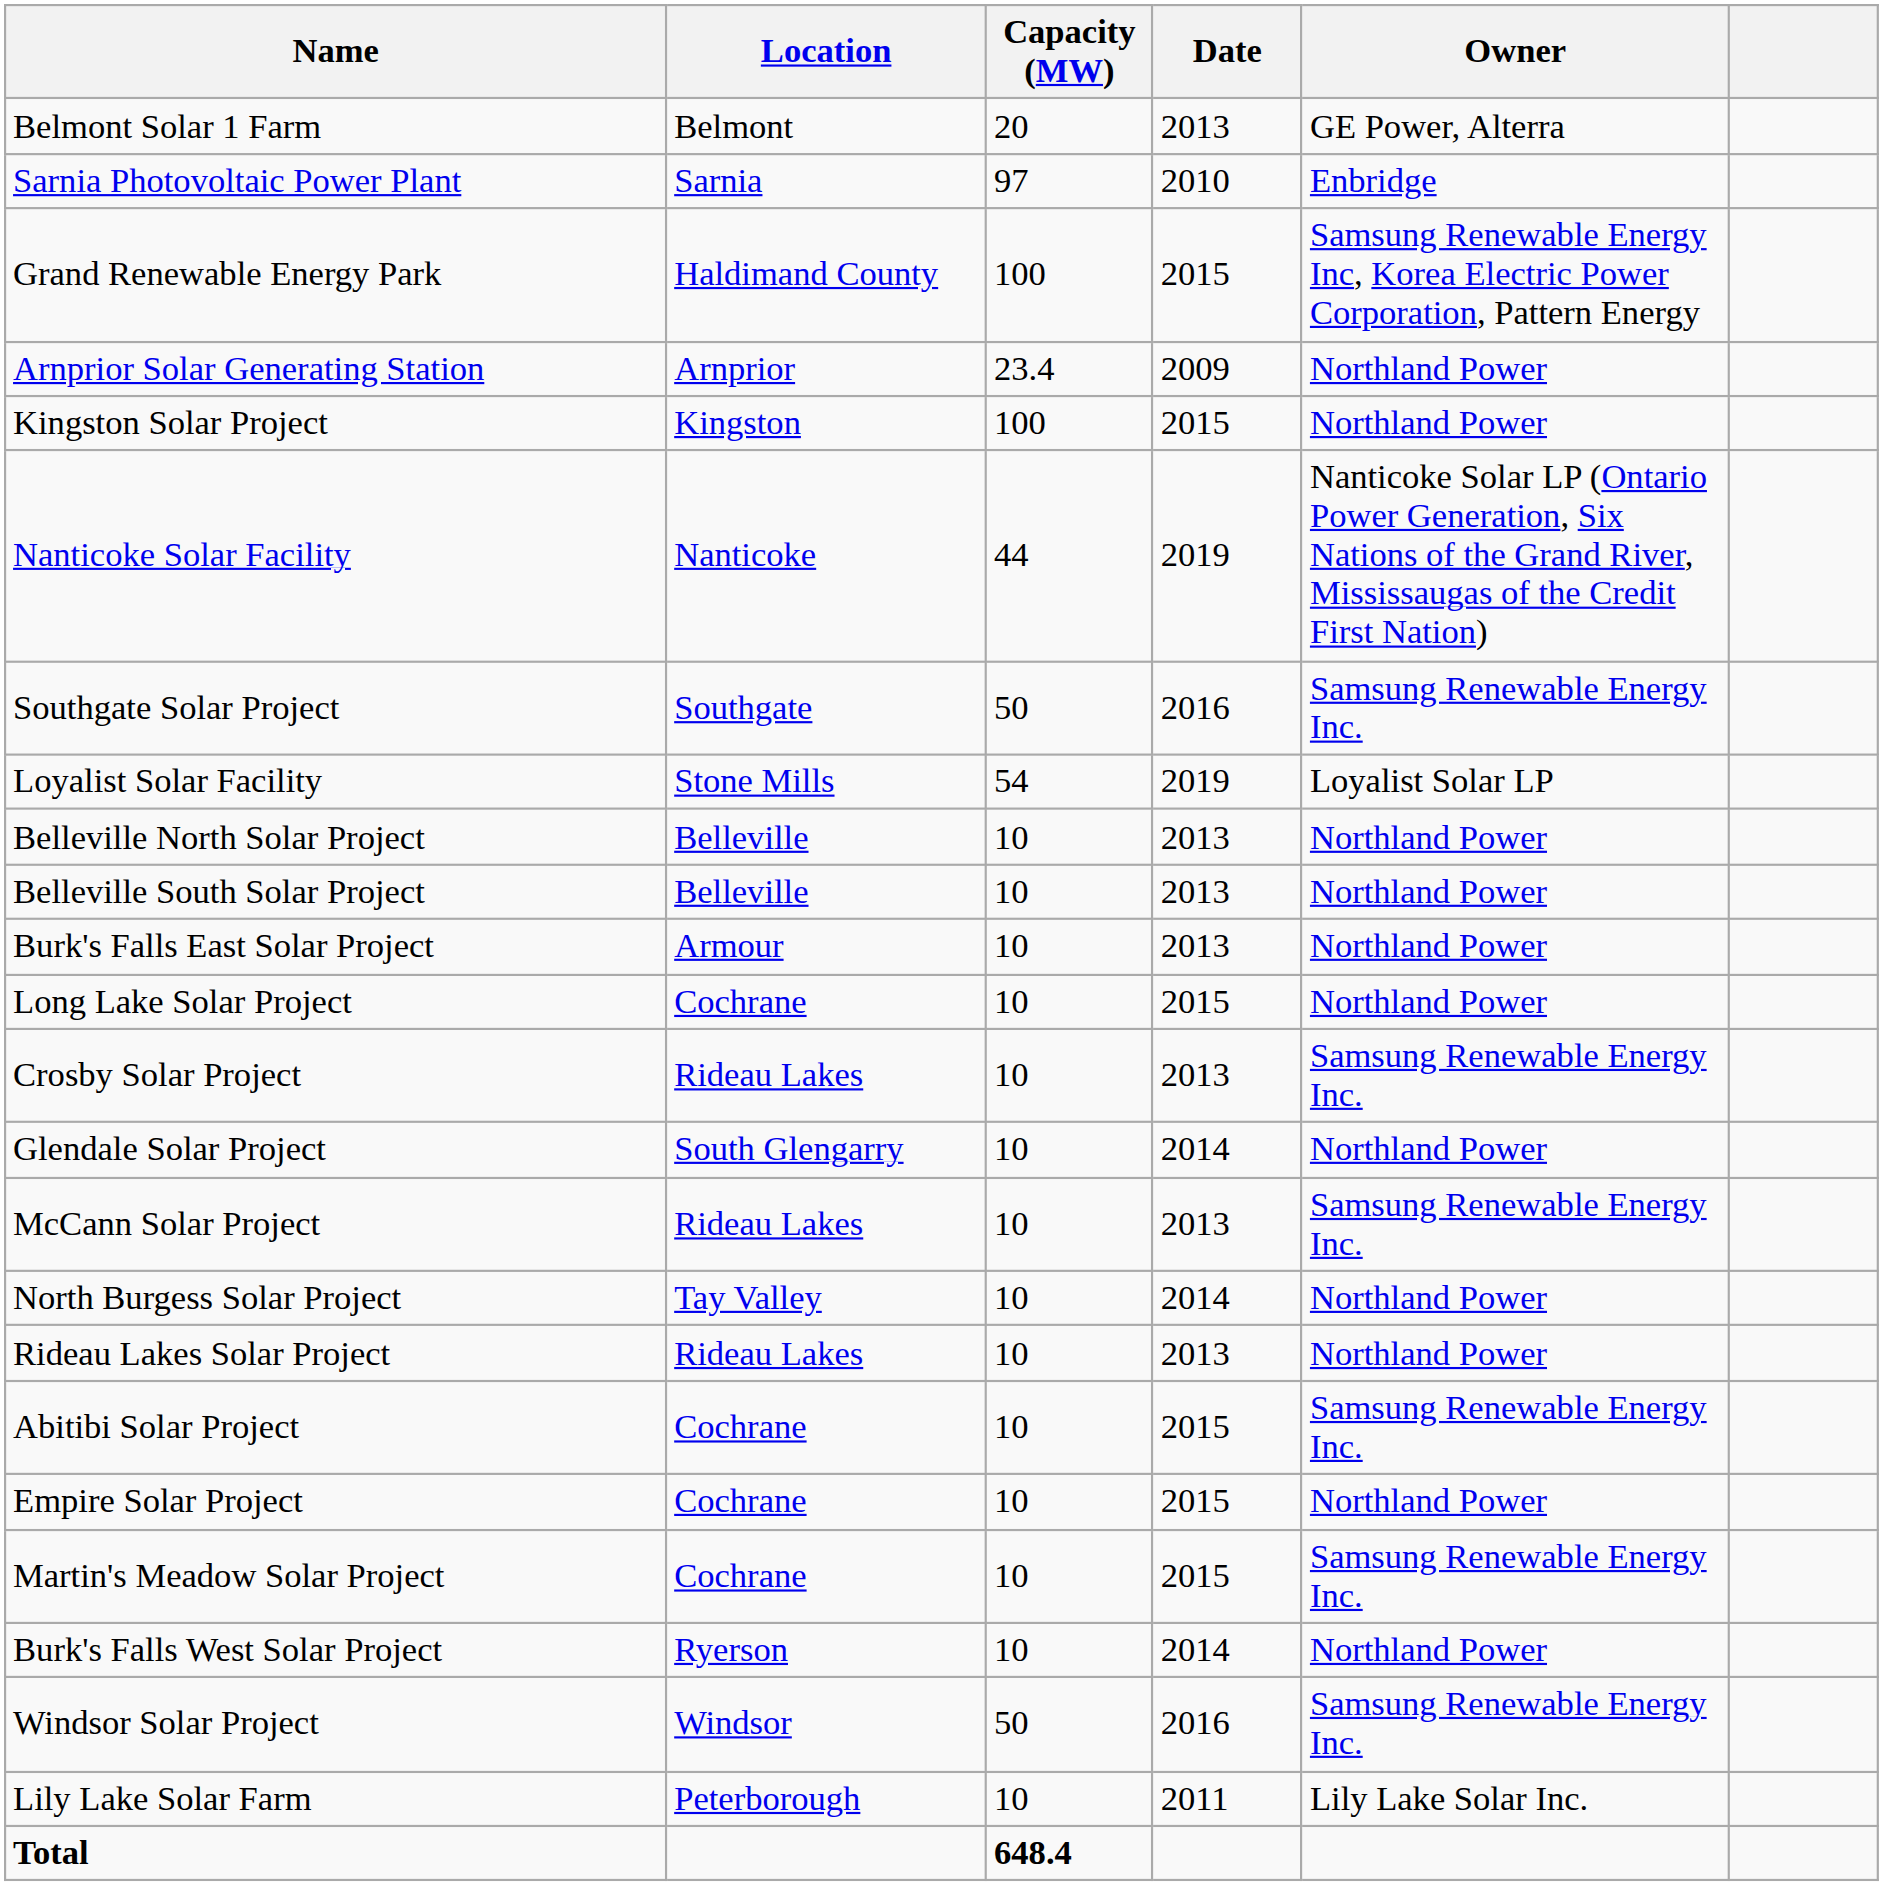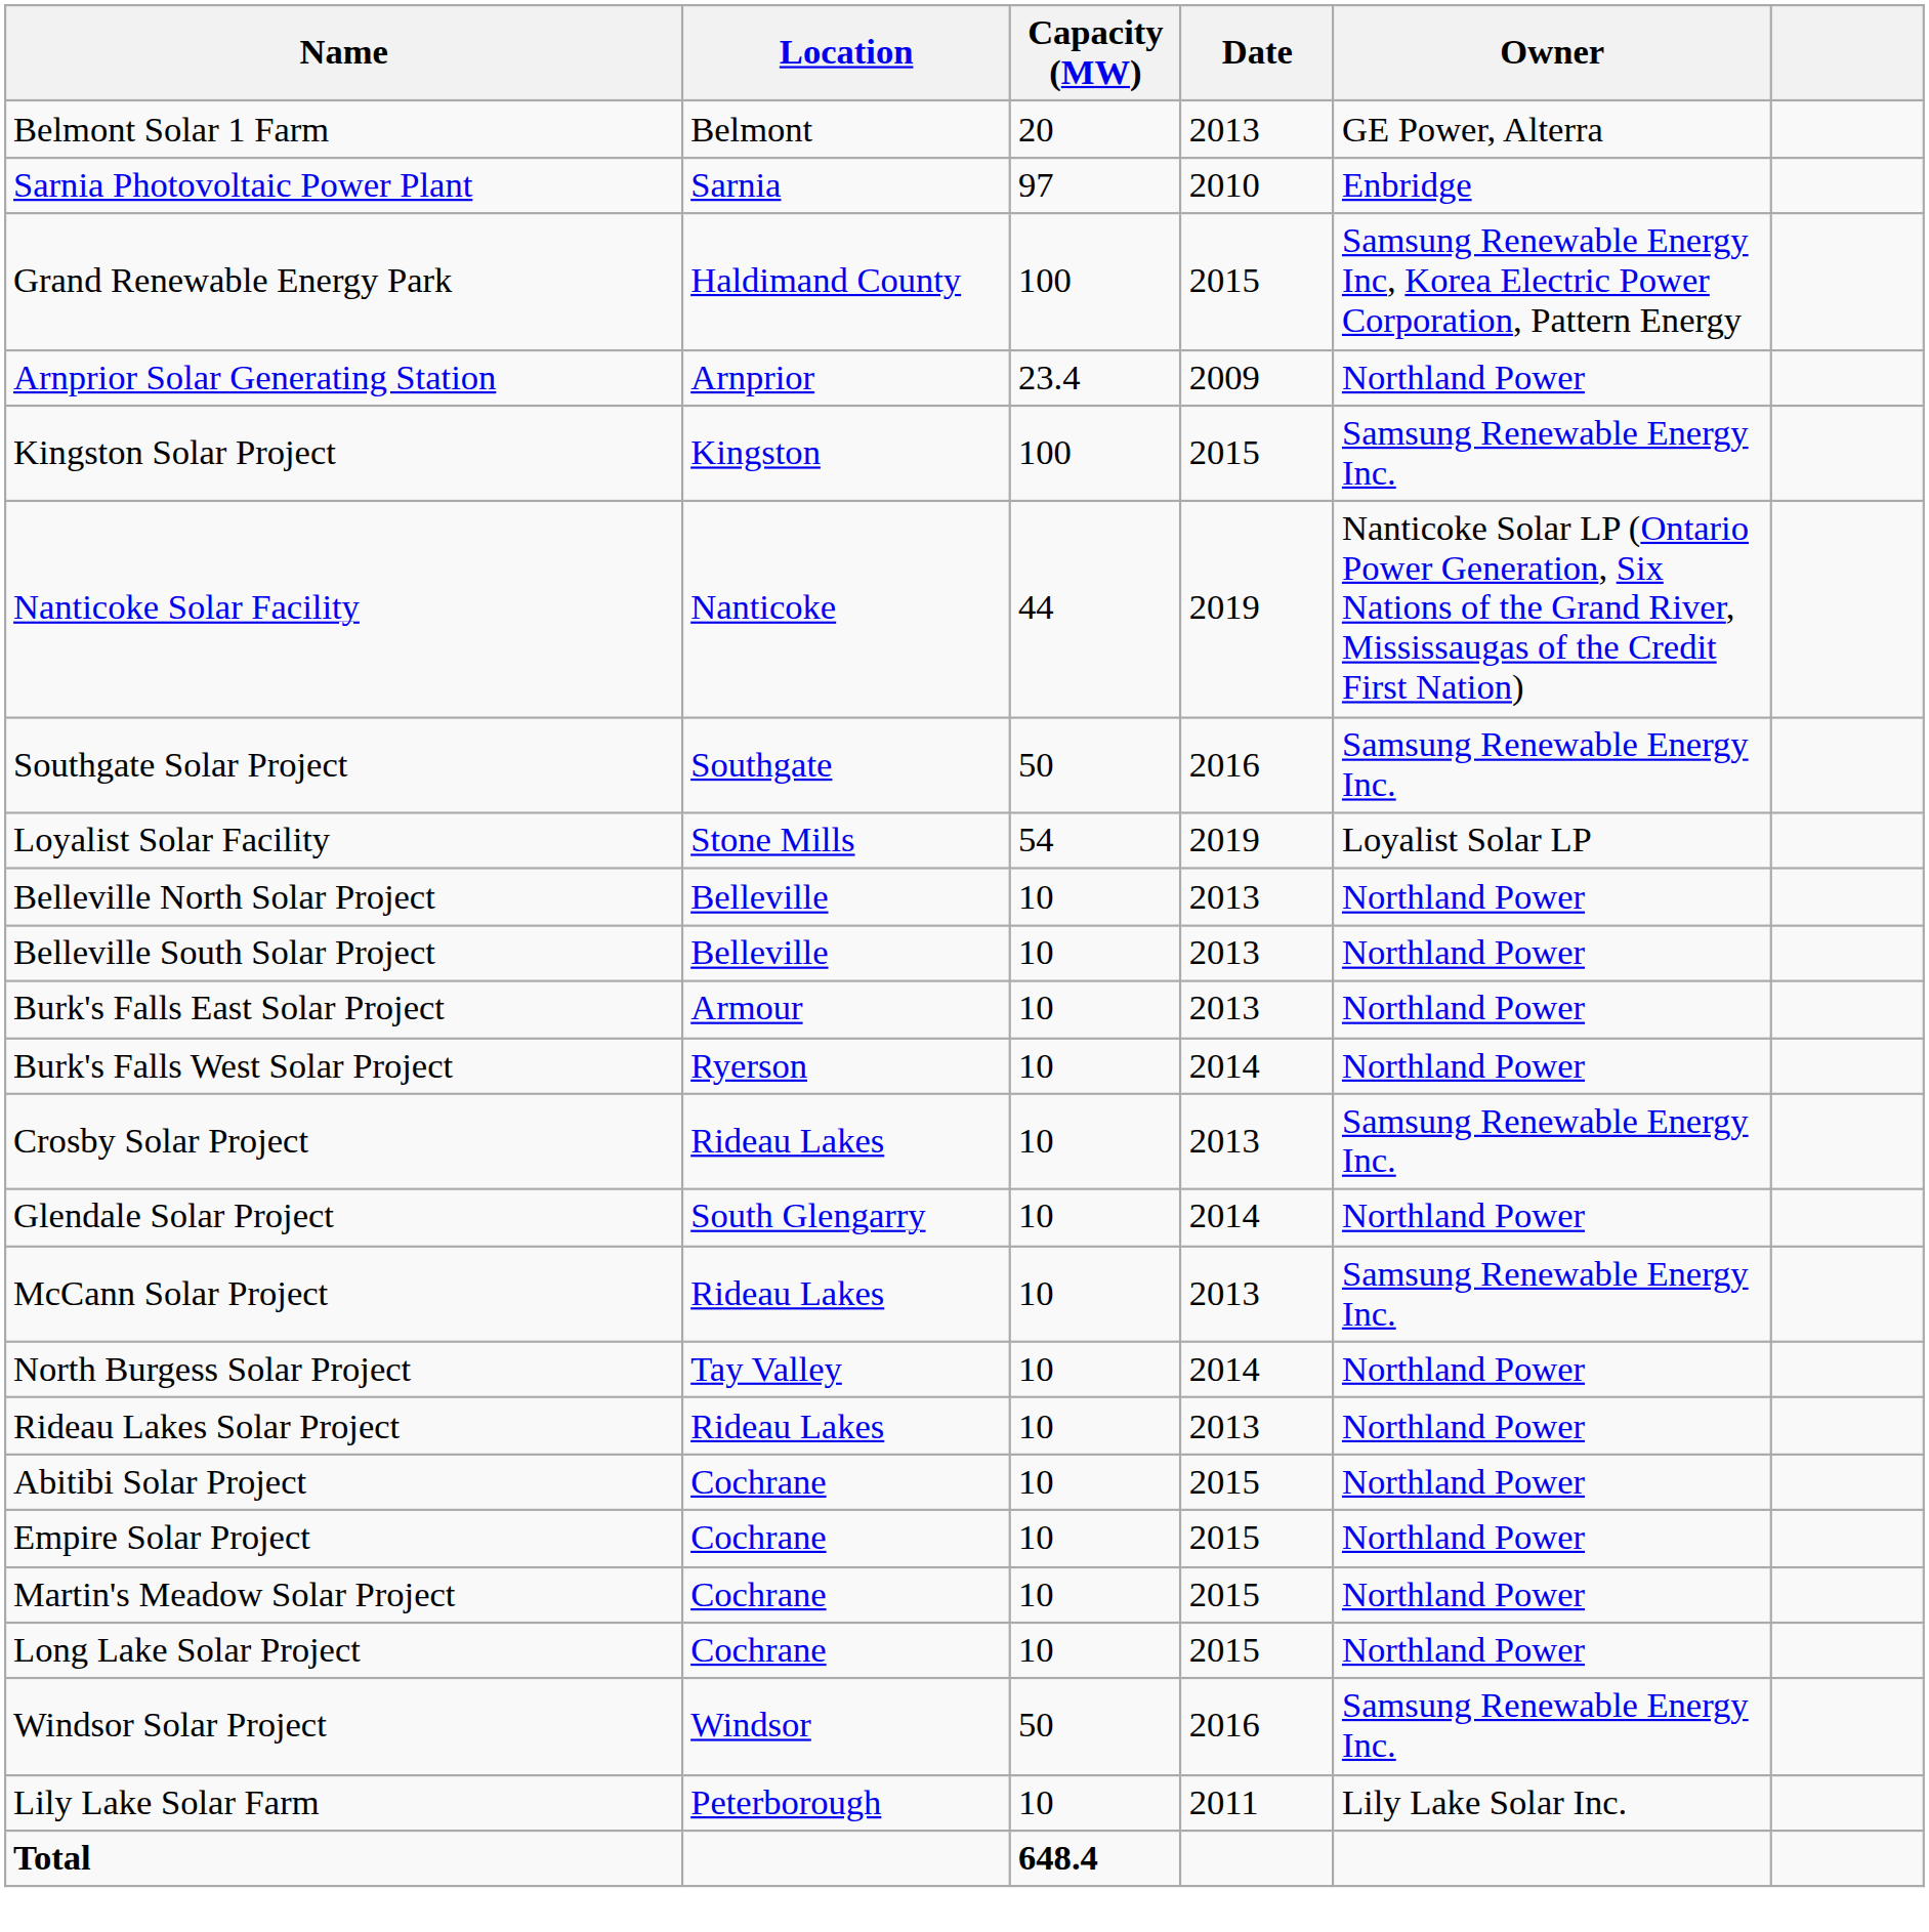 <table class="wikitable sortable">
 <tr>
 <th style="width:31%;">Name</th>
 <th style="width:15%;"><a href='#'>Location</a></th>
 <th style="width:7%;">Capacity (<a href='#'>MW</a>)</th>
 <th style="width:7%;">Date</th>
 <th style="width:20%;">Owner</th>
 <th style="width:7%;"></th>
 </tr>
 <tr>
 <td>Belmont Solar 1 Farm</td>
 <td>Belmont</td>
 <td>20</td>
 <td>2013</td>
 <td>GE Power, Alterra</td>
 <td></td>
 </tr>
 <tr>
 <td><a href='#'>Sarnia Photovoltaic Power Plant</a></td>
 <td><a href='#'>Sarnia</a></td>
 <td>97</td>
 <td>2010</td>
 <td><a href='#'>Enbridge</a></td>
 <td></td>
 </tr>
 <tr>
 <td>Grand Renewable Energy Park</td>
 <td><a href='#'>Haldimand County</a></td>
 <td>100</td>
 <td>2015</td>
 <td><a href='#'>Samsung Renewable Energy Inc</a>, <a href='#'>Korea Electric Power Corporation</a>, Pattern Energy</td>
 <td></td>
 </tr>
 <tr>
 <td><a href='#'>Arnprior Solar Generating Station</a></td>
 <td><a href='#'>Arnprior</a></td>
 <td>23.4</td>
 <td>2009</td>
 <td><a href='#'>Northland Power</a></td>
 <td></td>
 </tr>
 <tr>
 <td>Kingston Solar Project</td>
 <td><a href='#'>Kingston</a></td>
 <td>100</td>
 <td>2015</td>
-<td><a href='#'>Northland Power</a></td>
+<td><a href='#'>Samsung Renewable Energy Inc.</a></td>
 <td></td>
 </tr>
 <tr>
 <td><a href='#'>Nanticoke Solar Facility</a></td>
 <td><a href='#'>Nanticoke</a></td>
 <td>44</td>
 <td>2019</td>
 <td>Nanticoke Solar LP (<a href='#'>Ontario Power Generation</a>, <a href='#'>Six Nations of the Grand River</a>, <a href='#'>Mississaugas of the Credit First Nation</a>)</td>
 <td></td>
 </tr>
 <tr>
 <td>Southgate Solar Project</td>
 <td><a href='#'>Southgate</a></td>
 <td>50</td>
 <td>2016</td>
 <td><a href='#'>Samsung Renewable Energy Inc.</a></td>
 <td></td>
 </tr>
 <tr>
 <td>Loyalist Solar Facility</td>
 <td><a href='#'>Stone Mills</a></td>
 <td>54</td>
 <td>2019</td>
 <td>Loyalist Solar LP</td>
 <td></td>
 </tr>
 <tr>
 <td>Belleville North Solar Project</td>
 <td><a href='#'>Belleville</a></td>
 <td>10</td>
 <td>2013</td>
 <td><a href='#'>Northland Power</a></td>
 <td></td>
 </tr>
 <tr>
 <td>Belleville South Solar Project</td>
 <td><a href='#'>Belleville</a></td>
 <td>10</td>
 <td>2013</td>
 <td><a href='#'>Northland Power</a></td>
 <td></td>
 </tr>
 <tr>
 <td>Burk's Falls East Solar Project</td>
 <td><a href='#'>Armour</a></td>
 <td>10</td>
 <td>2013</td>
 <td><a href='#'>Northland Power</a></td>
 <td></td>
 </tr>
 <tr>
-<td>Long Lake Solar Project</td>
-<td><a href='#'>Cochrane</a></td>
+<td>Burk's Falls West Solar Project</td>
+<td><a href='#'>Ryerson</a></td>
 <td>10</td>
-<td>2015</td>
+<td>2014</td>
 <td><a href='#'>Northland Power</a></td>
 <td></td>
 </tr>
 <tr>
 <td>Crosby Solar Project</td>
 <td><a href='#'>Rideau Lakes</a></td>
 <td>10</td>
 <td>2013</td>
 <td><a href='#'>Samsung Renewable Energy Inc.</a></td>
 <td></td>
 </tr>
 <tr>
 <td>Glendale Solar Project</td>
 <td><a href='#'>South Glengarry</a></td>
 <td>10</td>
 <td>2014</td>
 <td><a href='#'>Northland Power</a></td>
 <td></td>
 </tr>
 <tr>
 <td>McCann Solar Project</td>
 <td><a href='#'>Rideau Lakes</a></td>
 <td>10</td>
 <td>2013</td>
 <td><a href='#'>Samsung Renewable Energy Inc.</a></td>
 <td></td>
 </tr>
 <tr>
 <td>North Burgess Solar Project</td>
 <td><a href='#'>Tay Valley</a></td>
 <td>10</td>
 <td>2014</td>
 <td><a href='#'>Northland Power</a></td>
 <td></td>
 </tr>
 <tr>
 <td>Rideau Lakes Solar Project</td>
 <td><a href='#'>Rideau Lakes</a></td>
 <td>10</td>
 <td>2013</td>
 <td><a href='#'>Northland Power</a></td>
 <td></td>
 </tr>
 <tr>
 <td>Abitibi Solar Project</td>
 <td><a href='#'>Cochrane</a></td>
 <td>10</td>
 <td>2015</td>
-<td><a href='#'>Samsung Renewable Energy Inc.</a></td>
+<td><a href='#'>Northland Power</a></td>
 <td></td>
 </tr>
 <tr>
 <td>Empire Solar Project</td>
 <td><a href='#'>Cochrane</a></td>
 <td>10</td>
 <td>2015</td>
 <td><a href='#'>Northland Power</a></td>
 <td></td>
 </tr>
 <tr>
 <td>Martin's Meadow Solar Project</td>
 <td><a href='#'>Cochrane</a></td>
 <td>10</td>
 <td>2015</td>
-<td><a href='#'>Samsung Renewable Energy Inc.</a></td>
+<td><a href='#'>Northland Power</a></td>
 <td></td>
 </tr>
 <tr>
-<td>Burk's Falls West Solar Project</td>
-<td><a href='#'>Ryerson</a></td>
+<td>Long Lake Solar Project</td>
+<td><a href='#'>Cochrane</a></td>
 <td>10</td>
-<td>2014</td>
+<td>2015</td>
 <td><a href='#'>Northland Power</a></td>
 <td></td>
 </tr>
 <tr>
 <td>Windsor Solar Project</td>
 <td><a href='#'>Windsor</a></td>
 <td>50</td>
 <td>2016</td>
 <td><a href='#'>Samsung Renewable Energy Inc.</a></td>
 <td></td>
 </tr>
 <tr>
 <td>Lily Lake Solar Farm</td>
 <td><a href='#'>Peterborough</a></td>
 <td>10</td>
 <td>2011</td>
 <td>Lily Lake Solar Inc.</td>
 <td></td>
 </tr>
 <tr>
 <td><strong>Total</strong></td>
 <td></td>
 <td><strong>648.4</strong></td>
 <td></td>
 <td></td>
 <td></td>
 </tr>
 </table>
